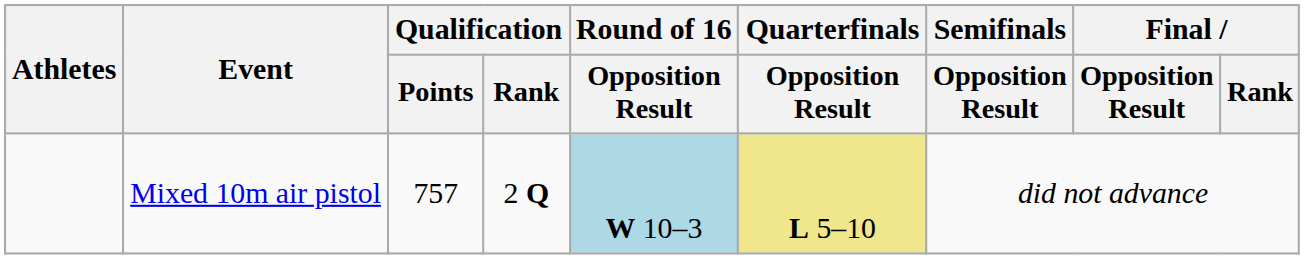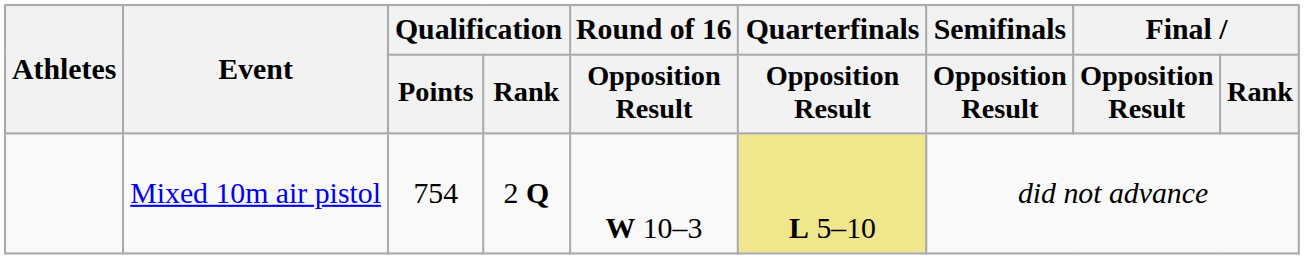 <table class="wikitable" style="font-size:90%;">
 <tr>
 <th rowspan=2>Athletes</th>
 <th rowspan=2>Event</th>
 <th colspan=2>Qualification</th>
 <th>Round of 16</th>
 <th>Quarterfinals</th>
 <th>Semifinals</th>
 <th colspan=2>Final / </th>
 </tr>
 <tr style="font-size:95%">
 <th>Points</th>
 <th>Rank</th>
 <th>Opposition<br>Result</th>
 <th>Opposition<br>Result</th>
 <th>Opposition<br>Result</th>
 <th>Opposition<br>Result</th>
 <th>Rank</th>
 </tr>
 <tr align=center>
 <td align=left><br></td>
 <td align=left><a href='#'>Mixed 10m air pistol</a></td>
-<td>757</td>
+<td>754</td>
 <td>2 <strong>Q</strong></td>
-<td style="background: lightblue;"><br><br><strong>W</strong> 10–3</td>
+<td><br><br><strong>W</strong> 10–3</td>
 <td style="background: khaki;"><br><br><strong>L</strong> 5–10</td>
 <td colspan=3><em>did not advance</em></td>
 </tr>
 </table>
